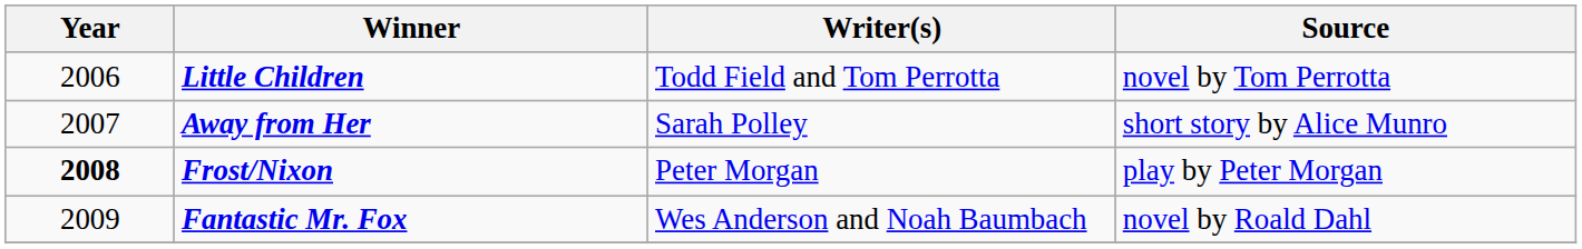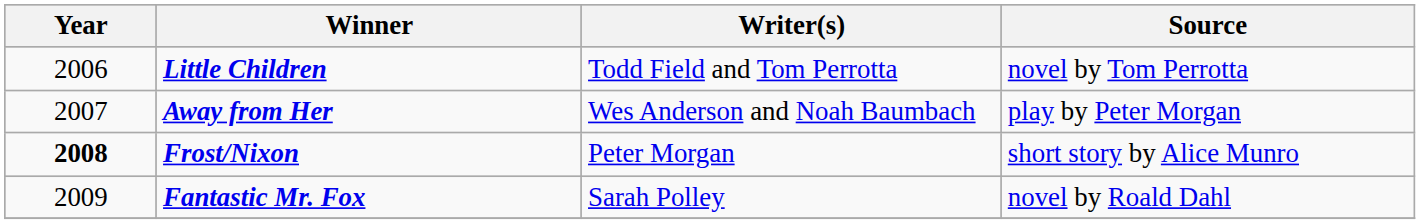 <table class="wikitable" width="95%" cellpadding="5">
 <tr>
 <th width="100"><strong>Year</strong></th>
 <th width="300"><strong>Winner</strong></th>
 <th width="300"><strong>Writer(s)</strong></th>
 <th width="300"><strong>Source</strong></th>
 </tr>
 <tr>
 <td style="text-align:center;">2006</td>
 <td><strong><em><a href='#'>Little Children</a></em></strong></td>
 <td><a href='#'>Todd Field</a> and <a href='#'>Tom Perrotta</a></td>
 <td><a href='#'>novel</a> by <a href='#'>Tom Perrotta</a></td>
 </tr>
 <tr>
 <td style="text-align:center;">2007</td>
 <td><strong><em><a href='#'>Away from Her</a></em></strong></td>
-<td><a href='#'>Sarah Polley</a></td>
-<td><a href='#'>short story</a> by <a href='#'>Alice Munro</a></td>
+<td><a href='#'>Wes Anderson</a> and <a href='#'>Noah Baumbach</a></td>
+<td><a href='#'>play</a> by <a href='#'>Peter Morgan</a></td>
 </tr>
 <tr>
 <td style="text-align:center;"><strong>2008</strong></td>
 <td><strong><em><a href='#'>Frost/Nixon</a></em></strong></td>
 <td><a href='#'>Peter Morgan</a></td>
-<td><a href='#'>play</a> by <a href='#'>Peter Morgan</a></td>
+<td><a href='#'>short story</a> by <a href='#'>Alice Munro</a></td>
 </tr>
 <tr>
 <td style="text-align:center;">2009</td>
 <td><strong><em><a href='#'>Fantastic Mr. Fox</a></em></strong></td>
-<td><a href='#'>Wes Anderson</a> and <a href='#'>Noah Baumbach</a></td>
+<td><a href='#'>Sarah Polley</a></td>
 <td><a href='#'>novel</a> by <a href='#'>Roald Dahl</a></td>
 </tr>
 <tr>
 </tr>
 </table>
